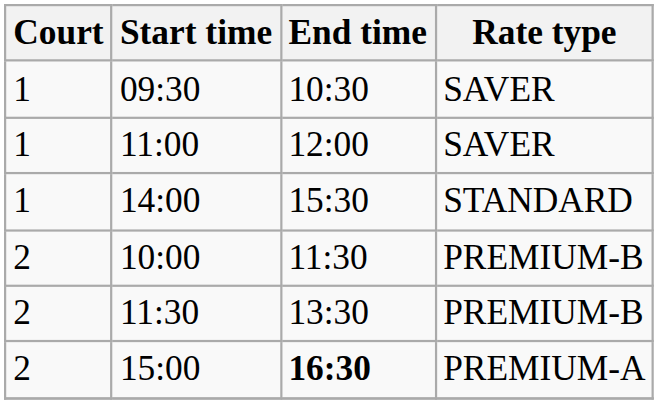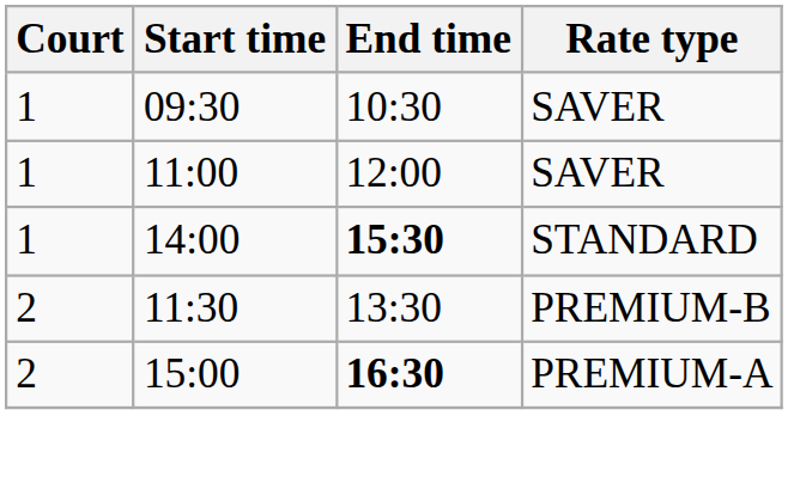 <table class="wikitable">
 <tr>
 <th>Court</th>
 <th>Start time</th>
 <th>End time</th>
 <th>Rate type</th>
 </tr>
 <tr>
 <td>1</td>
 <td>09:30</td>
 <td>10:30</td>
 <td>SAVER</td>
 </tr>
 <tr>
 <td>1</td>
 <td>11:00</td>
 <td>12:00</td>
 <td>SAVER</td>
 </tr>
 <tr>
 <td>1</td>
 <td>14:00</td>
-<td>15:30</td>
+<td><strong>15:30</strong></td>
 <td>STANDARD</td>
-</tr>
-<tr>
-<td>2</td>
-<td>10:00</td>
-<td>11:30</td>
-<td>PREMIUM-B</td>
 </tr>
 <tr>
 <td>2</td>
 <td>11:30</td>
 <td>13:30</td>
 <td>PREMIUM-B</td>
 </tr>
 <tr>
 <td>2</td>
 <td>15:00</td>
 <td><strong>16:30</strong></td>
 <td>PREMIUM-A</td>
 </tr>
 <tr>
 </tr>
 </table>
